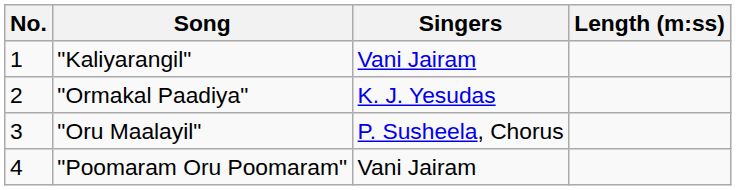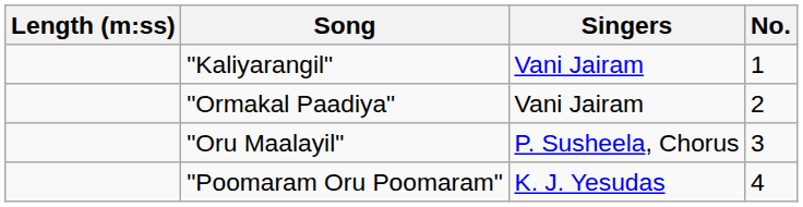 <table class="wikitable" style="font-size:95%;">
 <tr>
-<th>No.</th>
+<th>Length (m:ss)</th>
 <th>Song</th>
 <th>Singers</th>
-<th>Length (m:ss)</th>
+<th>No.</th>
 </tr>
 <tr>
-<td>1</td>
+<td></td>
 <td>"Kaliyarangil"</td>
 <td><a href='#'>Vani Jairam</a></td>
-<td></td>
+<td>1</td>
 </tr>
 <tr>
+<td></td>
+<td>"Ormakal Paadiya"</td>
+<td>Vani Jairam</td>
 <td>2</td>
-<td>"Ormakal Paadiya"</td>
-<td><a href='#'>K. J. Yesudas</a></td>
-<td></td>
 </tr>
 <tr>
-<td>3</td>
+<td></td>
 <td>"Oru Maalayil"</td>
 <td><a href='#'>P. Susheela</a>, Chorus</td>
-<td></td>
+<td>3</td>
 </tr>
 <tr>
+<td></td>
+<td>"Poomaram Oru Poomaram"</td>
+<td><a href='#'>K. J. Yesudas</a></td>
 <td>4</td>
-<td>"Poomaram Oru Poomaram"</td>
-<td>Vani Jairam</td>
-<td></td>
 </tr>
 </table>
